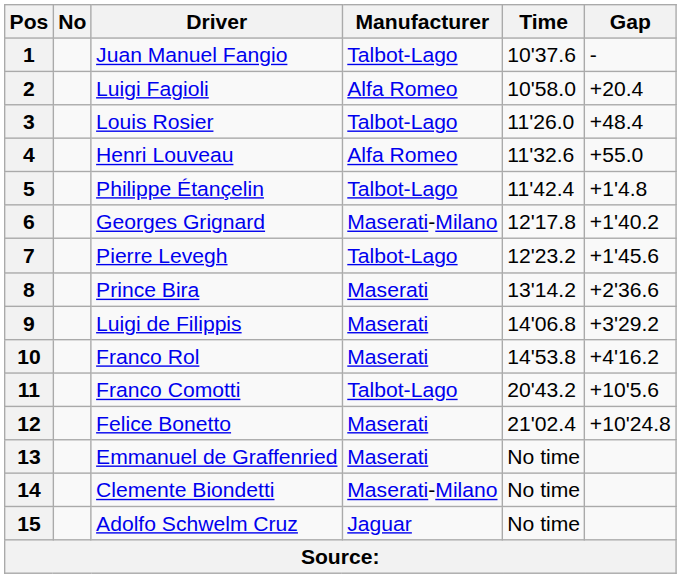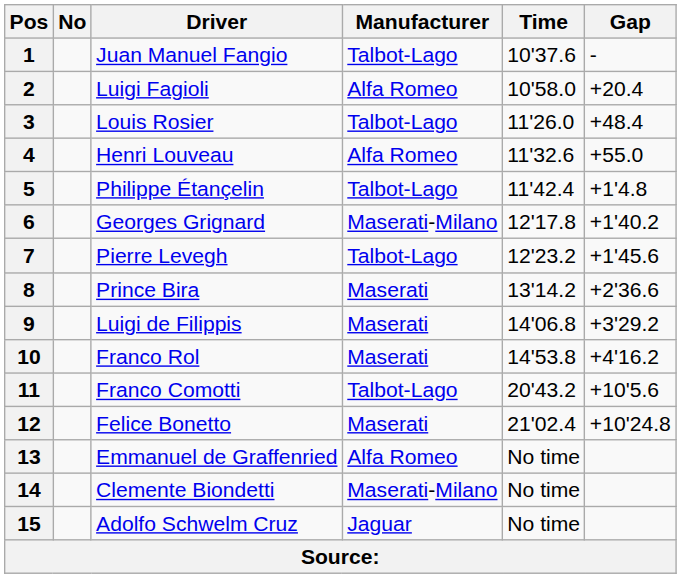 <table class="wikitable" style="font-size: 95%;">
 <tr>
 <th>Pos</th>
 <th>No</th>
 <th>Driver</th>
 <th>Manufacturer</th>
 <th>Time</th>
 <th>Gap</th>
 </tr>
 <tr>
 <th>1</th>
 <td></td>
 <td> <a href='#'>Juan Manuel Fangio</a></td>
 <td><a href='#'>Talbot-Lago</a></td>
 <td>10'37.6</td>
 <td>-</td>
 </tr>
 <tr>
 <th>2</th>
 <td></td>
 <td> <a href='#'>Luigi Fagioli</a></td>
 <td><a href='#'>Alfa Romeo</a></td>
 <td>10'58.0</td>
 <td>+20.4</td>
 </tr>
 <tr>
 <th>3</th>
 <td></td>
 <td> <a href='#'>Louis Rosier</a></td>
 <td><a href='#'>Talbot-Lago</a></td>
 <td>11'26.0</td>
 <td>+48.4</td>
 </tr>
 <tr>
 <th>4</th>
 <td></td>
 <td> <a href='#'>Henri Louveau</a></td>
 <td><a href='#'>Alfa Romeo</a></td>
 <td>11'32.6</td>
 <td>+55.0</td>
 </tr>
 <tr>
 <th>5</th>
 <td></td>
 <td> <a href='#'>Philippe Étançelin</a></td>
 <td><a href='#'>Talbot-Lago</a></td>
 <td>11'42.4</td>
 <td>+1'4.8</td>
 </tr>
 <tr>
 <th>6</th>
 <td></td>
 <td> <a href='#'>Georges Grignard</a></td>
 <td><a href='#'>Maserati</a>-<a href='#'>Milano</a></td>
 <td>12'17.8</td>
 <td>+1'40.2</td>
 </tr>
 <tr>
 <th>7</th>
 <td></td>
 <td> <a href='#'>Pierre Levegh</a></td>
 <td><a href='#'>Talbot-Lago</a></td>
 <td>12'23.2</td>
 <td>+1'45.6</td>
 </tr>
 <tr>
 <th>8</th>
 <td></td>
 <td> <a href='#'>Prince Bira</a></td>
 <td><a href='#'>Maserati</a></td>
 <td>13'14.2</td>
 <td>+2'36.6</td>
 </tr>
 <tr>
 <th>9</th>
 <td></td>
 <td> <a href='#'>Luigi de Filippis</a></td>
 <td><a href='#'>Maserati</a></td>
 <td>14'06.8</td>
 <td>+3'29.2</td>
 </tr>
 <tr>
 <th>10</th>
 <td></td>
 <td> <a href='#'>Franco Rol</a></td>
 <td><a href='#'>Maserati</a></td>
 <td>14'53.8</td>
 <td>+4'16.2</td>
 </tr>
 <tr>
 <th>11</th>
 <td></td>
 <td> <a href='#'>Franco Comotti</a></td>
 <td><a href='#'>Talbot-Lago</a></td>
 <td>20'43.2</td>
 <td>+10'5.6</td>
 </tr>
 <tr>
 <th>12</th>
 <td></td>
 <td> <a href='#'>Felice Bonetto</a></td>
 <td><a href='#'>Maserati</a></td>
 <td>21'02.4</td>
 <td>+10'24.8</td>
 </tr>
 <tr>
 <th>13</th>
 <td></td>
 <td> <a href='#'>Emmanuel de Graffenried</a></td>
-<td><a href='#'>Maserati</a></td>
+<td><a href='#'>Alfa Romeo</a></td>
 <td>No time</td>
 <td></td>
 </tr>
 <tr>
 <th>14</th>
 <td></td>
 <td> <a href='#'>Clemente Biondetti</a></td>
 <td><a href='#'>Maserati</a>-<a href='#'>Milano</a></td>
 <td>No time</td>
 <td></td>
 </tr>
 <tr>
 <th>15</th>
 <td></td>
 <td> <a href='#'>Adolfo Schwelm Cruz</a></td>
 <td><a href='#'>Jaguar</a></td>
 <td>No time</td>
 <td></td>
 </tr>
 <tr>
 <th colspan=6>Source:</th>
 </tr>
 </table>
